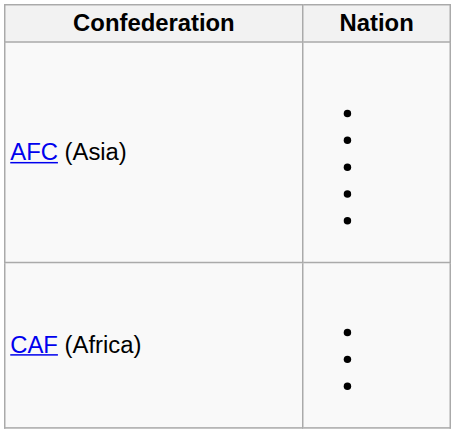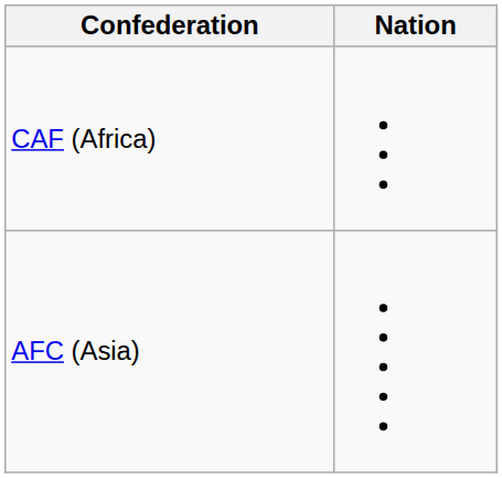 <table class="wikitable" style="width:300px;">
 <tr>
 <th>Confederation</th>
 <th>Nation</th>
 </tr>
 <tr>
+<td><a href='#'>CAF</a> (Africa)</td>
+<td><br><ul><li></li><li></li><li></li></ul></td>
+</tr>
+<tr>
 <td><a href='#'>AFC</a> (Asia)</td>
 <td><br><ul><li></li><li></li><li></li><li></li><li></li></ul></td>
 </tr>
-<tr>
-<td><a href='#'>CAF</a> (Africa)</td>
-<td><br><ul><li></li><li></li><li></li></ul></td>
-</tr>
 </table>
